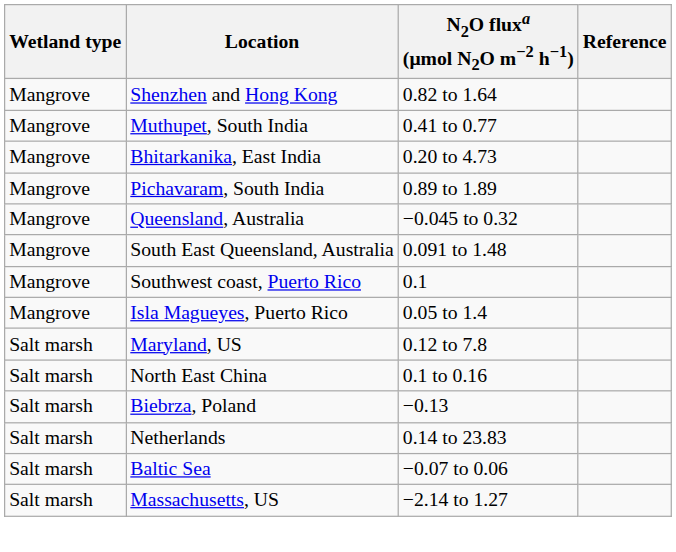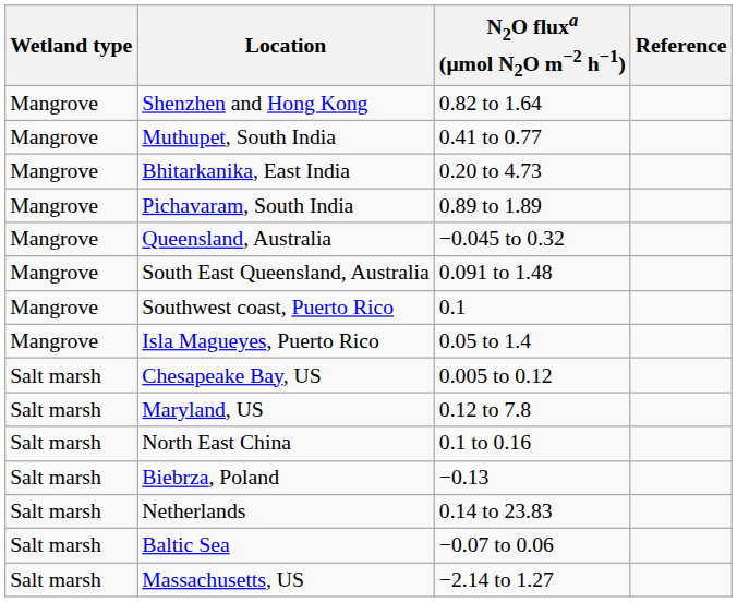 <table class="wikitable">
 <tr>
 <th>Wetland type</th>
 <th>Location</th>
 <th>N<sub>2</sub>O flux<sup><em>a</em></sup><br>(μmol N<sub>2</sub>O m<sup>−2</sup> h<sup>−1</sup>)</th>
 <th>Reference</th>
 </tr>
 <tr>
 <td>Mangrove</td>
 <td><a href='#'>Shenzhen</a> and <a href='#'>Hong Kong</a></td>
 <td>0.82 to 1.64</td>
 <td></td>
 </tr>
 <tr>
 <td>Mangrove</td>
 <td><a href='#'>Muthupet</a>, South India</td>
 <td>0.41 to 0.77</td>
 <td></td>
 </tr>
 <tr>
 <td>Mangrove</td>
 <td><a href='#'>Bhitarkanika</a>, East India</td>
 <td>0.20 to 4.73</td>
 <td></td>
 </tr>
 <tr>
 <td>Mangrove</td>
 <td><a href='#'>Pichavaram</a>, South India</td>
 <td>0.89 to 1.89</td>
 <td></td>
 </tr>
 <tr>
 <td>Mangrove</td>
 <td><a href='#'>Queensland</a>, Australia</td>
 <td>−0.045 to 0.32</td>
 <td></td>
 </tr>
 <tr>
 <td>Mangrove</td>
 <td>South East Queensland, Australia</td>
 <td>0.091 to 1.48</td>
 <td></td>
 </tr>
 <tr>
 <td>Mangrove</td>
 <td>Southwest coast, <a href='#'>Puerto Rico</a></td>
 <td>0.1</td>
 <td></td>
 </tr>
 <tr>
 <td>Mangrove</td>
 <td><a href='#'>Isla Magueyes</a>, Puerto Rico</td>
 <td>0.05 to 1.4</td>
 <td></td>
 </tr>
 <tr>
 <td>Salt marsh</td>
+<td><a href='#'>Chesapeake Bay</a>, US</td>
+<td>0.005 to 0.12</td>
+<td></td>
+</tr>
+<tr>
+<td>Salt marsh</td>
 <td><a href='#'>Maryland</a>, US</td>
 <td>0.12 to 7.8</td>
 <td></td>
 </tr>
 <tr>
 <td>Salt marsh</td>
 <td>North East China</td>
 <td>0.1 to 0.16</td>
 <td></td>
 </tr>
 <tr>
 <td>Salt marsh</td>
 <td><a href='#'>Biebrza</a>, Poland</td>
 <td>−0.13</td>
 <td></td>
 </tr>
 <tr>
 <td>Salt marsh</td>
 <td>Netherlands</td>
 <td>0.14 to 23.83</td>
 <td></td>
 </tr>
 <tr>
 <td>Salt marsh</td>
 <td><a href='#'>Baltic Sea</a></td>
 <td>−0.07 to 0.06</td>
 <td></td>
 </tr>
 <tr>
 <td>Salt marsh</td>
 <td><a href='#'>Massachusetts</a>, US</td>
 <td>−2.14 to 1.27</td>
 <td></td>
 </tr>
 </table>
